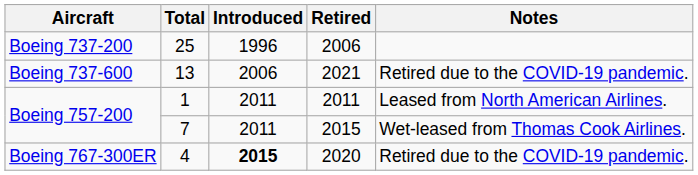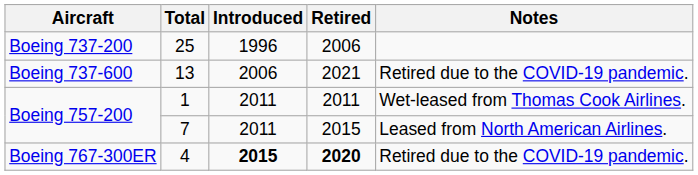 <table class="wikitable" style="margin:0.5em auto; text-align:center">
 <tr>
 <th>Aircraft</th>
 <th>Total</th>
 <th>Introduced</th>
 <th>Retired</th>
 <th>Notes</th>
 </tr>
 <tr>
 <td align=left><a href='#'>Boeing 737-200</a></td>
 <td>25</td>
 <td>1996</td>
 <td>2006</td>
 <td></td>
 </tr>
 <tr>
 <td align=left><a href='#'>Boeing 737-600</a></td>
 <td>13</td>
 <td>2006</td>
 <td>2021</td>
 <td align=left>Retired due to the <a href='#'>COVID-19 pandemic</a>.</td>
 </tr>
 <tr>
 <td rowspan=2 align=left><a href='#'>Boeing 757-200</a></td>
 <td>1</td>
 <td>2011</td>
 <td>2011</td>
-<td align=left>Leased from <a href='#'>North American Airlines</a>.</td>
+<td align=left>Wet-leased from <a href='#'>Thomas Cook Airlines</a>.</td>
 </tr>
 <tr>
 <td>7</td>
 <td>2011</td>
 <td>2015</td>
-<td align=left>Wet-leased from <a href='#'>Thomas Cook Airlines</a>.</td>
+<td align=left>Leased from <a href='#'>North American Airlines</a>.</td>
 </tr>
 <tr>
 <td align=left><a href='#'>Boeing 767-300ER</a></td>
 <td>4</td>
 <td><strong>2015</strong></td>
-<td>2020</td>
+<td><strong>2020</strong></td>
 <td align=left>Retired due to the <a href='#'>COVID-19 pandemic</a>.</td>
 </tr>
 </table>
